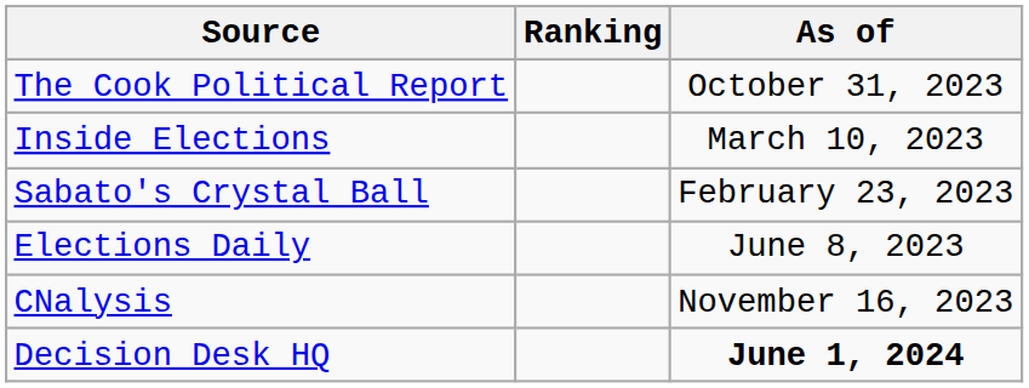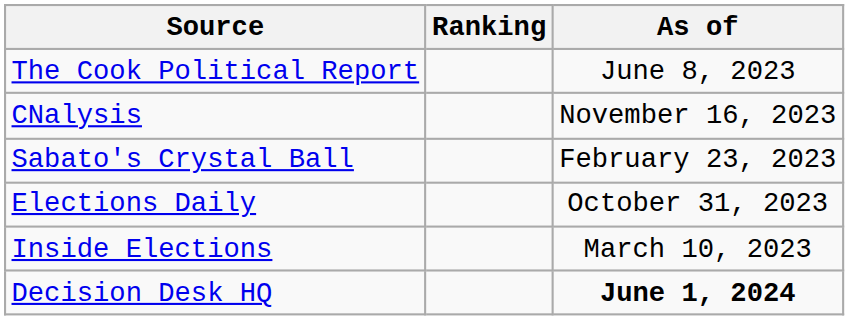 <table class="wikitable" style="text-align:center">
 <tr>
 <th>Source</th>
 <th>Ranking</th>
 <th>As of</th>
 </tr>
 <tr>
 <td align=left><a href='#'>The Cook Political Report</a></td>
 <td></td>
-<td>October 31, 2023</td>
+<td>June 8, 2023</td>
 </tr>
 <tr>
-<td align=left><a href='#'>Inside Elections</a></td>
+<td align=left><a href='#'>CNalysis</a></td>
 <td></td>
-<td>March 10, 2023</td>
+<td>November 16, 2023</td>
 </tr>
 <tr>
 <td align=left><a href='#'>Sabato's Crystal Ball</a></td>
 <td></td>
 <td>February 23, 2023</td>
 </tr>
 <tr>
 <td align=left><a href='#'>Elections Daily</a></td>
 <td></td>
-<td>June 8, 2023</td>
+<td>October 31, 2023</td>
 </tr>
 <tr>
-<td align=left><a href='#'>CNalysis</a></td>
+<td align=left><a href='#'>Inside Elections</a></td>
 <td></td>
-<td>November 16, 2023</td>
+<td>March 10, 2023</td>
 </tr>
 <tr>
 <td align=left><a href='#'>Decision Desk HQ</a></td>
 <td></td>
 <td><strong>June 1, 2024</strong></td>
 </tr>
 </table>
